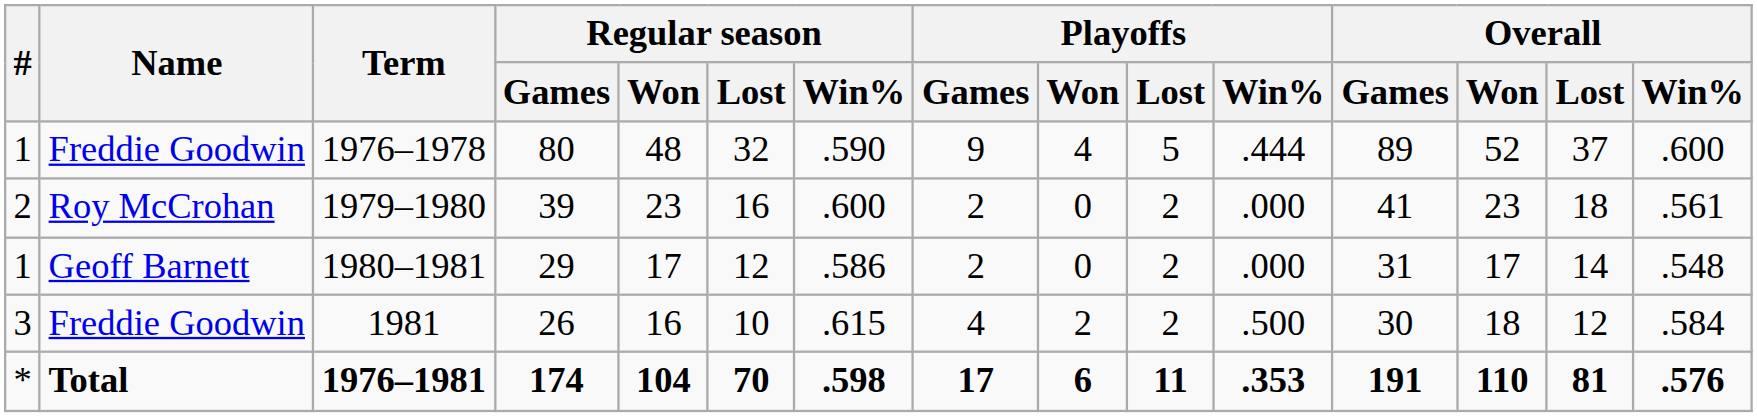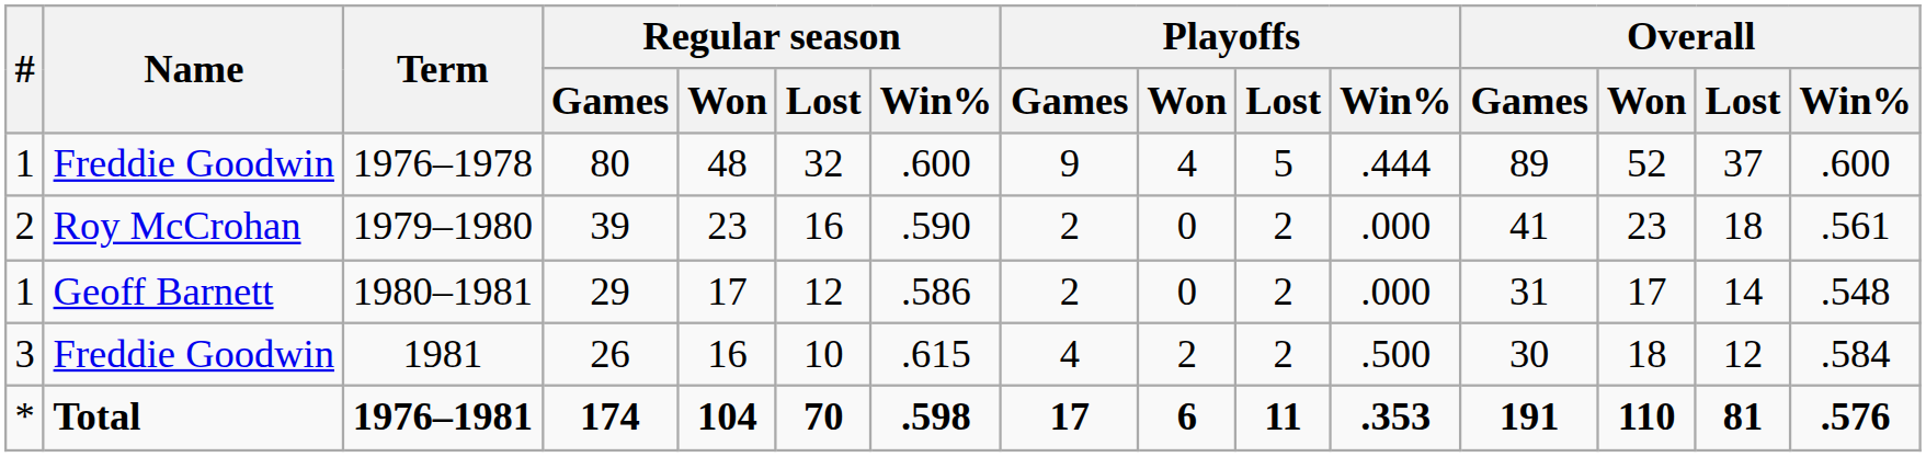 <table class="wikitable" style="text-align:center">
 <tr>
 <th rowspan="2">#</th>
 <th rowspan="2">Name</th>
 <th rowspan="2">Term</th>
 <th colspan="4">Regular season</th>
 <th colspan="4">Playoffs</th>
 <th colspan="4">Overall</th>
 </tr>
 <tr>
 <th>Games</th>
 <th>Won</th>
 <th>Lost</th>
 <th>Win%</th>
 <th>Games</th>
 <th>Won</th>
 <th>Lost</th>
 <th>Win%</th>
 <th>Games</th>
 <th>Won</th>
 <th>Lost</th>
 <th>Win%</th>
 </tr>
 <tr>
 <td>1</td>
 <td align="left"><a href='#'>Freddie Goodwin</a></td>
 <td>1976–1978</td>
 <td>80</td>
 <td>48</td>
 <td>32</td>
-<td>.590</td>
+<td>.600</td>
 <td>9</td>
 <td>4</td>
 <td>5</td>
 <td>.444</td>
 <td>89</td>
 <td>52</td>
 <td>37</td>
 <td>.600</td>
 </tr>
 <tr>
 <td>2</td>
 <td align="left"><a href='#'>Roy McCrohan</a></td>
 <td>1979–1980</td>
 <td>39</td>
 <td>23</td>
 <td>16</td>
-<td>.600</td>
+<td>.590</td>
 <td>2</td>
 <td>0</td>
 <td>2</td>
 <td>.000</td>
 <td>41</td>
 <td>23</td>
 <td>18</td>
 <td>.561</td>
 </tr>
 <tr>
 <td>1</td>
 <td align="left"><a href='#'>Geoff Barnett</a></td>
 <td>1980–1981</td>
 <td>29</td>
 <td>17</td>
 <td>12</td>
 <td>.586</td>
 <td>2</td>
 <td>0</td>
 <td>2</td>
 <td>.000</td>
 <td>31</td>
 <td>17</td>
 <td>14</td>
 <td>.548</td>
 </tr>
 <tr>
 <td>3</td>
 <td align="left"><a href='#'>Freddie Goodwin</a></td>
 <td>1981</td>
 <td>26</td>
 <td>16</td>
 <td>10</td>
 <td>.615</td>
 <td>4</td>
 <td>2</td>
 <td>2</td>
 <td>.500</td>
 <td>30</td>
 <td>18</td>
 <td>12</td>
 <td>.584</td>
 </tr>
 <tr>
 <td>*</td>
 <td align="left"><strong>Total</strong></td>
 <td><strong>1976–1981</strong></td>
 <td><strong>174</strong></td>
 <td><strong>104</strong></td>
 <td><strong>70</strong></td>
 <td><strong>.598</strong></td>
 <td><strong>17</strong></td>
 <td><strong>6</strong></td>
 <td><strong>11</strong></td>
 <td><strong>.353</strong></td>
 <td><strong>191</strong></td>
 <td><strong>110</strong></td>
 <td><strong>81</strong></td>
 <td><strong>.576</strong></td>
 </tr>
 </table>
